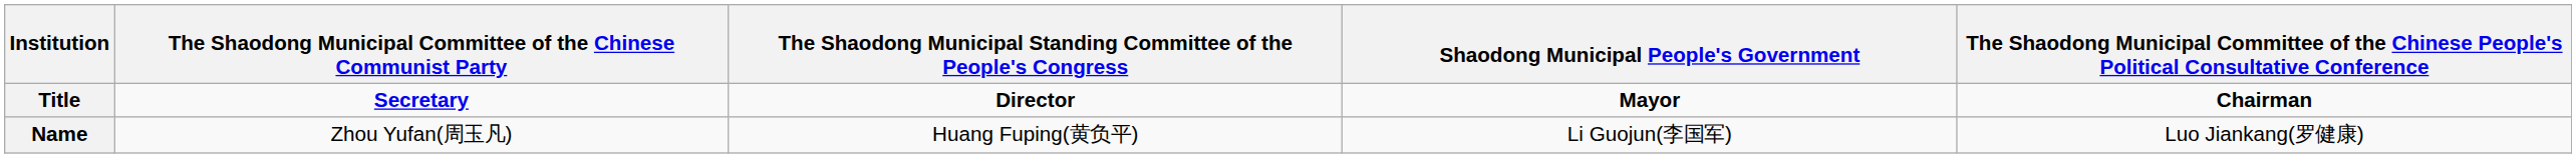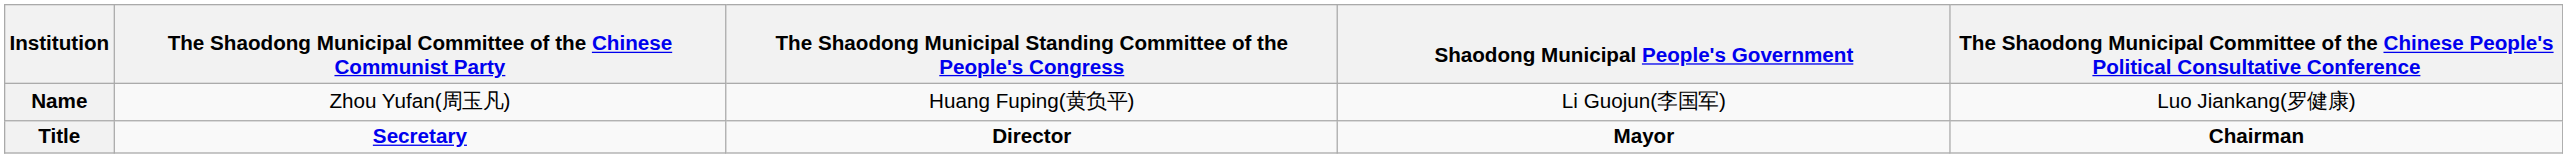 <table class="wikitable" style="margin:1em auto 1em auto; text-align:center">
 <tr>
 <th>Institution</th>
 <th style="width:25%"><br><strong>The Shaodong Municipal Committee of the <a href='#'>Chinese Communist Party</a></strong></th>
 <th style="width:25%"><br><strong>The Shaodong Municipal Standing Committee of the <a href='#'>People's Congress</a> </strong></th>
 <th style="width:25%"><br>Shaodong Municipal <a href='#'>People's Government</a></th>
 <th style="width:25%"><br>The Shaodong Municipal Committee of the <a href='#'>Chinese People's Political Consultative Conference</a></th>
 </tr>
 <tr>
+<th>Name</th>
+<td>Zhou Yufan(周玉凡)</td>
+<td>Huang Fuping(黄负平)</td>
+<td>Li Guojun(李国军)</td>
+<td>Luo Jiankang(罗健康)</td>
+</tr>
+<tr>
 <th>Title</th>
 <td style="text-align:center;"><strong><a href='#'>Secretary</a></strong></td>
 <td style="text-align:center;"><strong>Director</strong></td>
 <td style="text-align:center;"><strong>Mayor</strong></td>
 <td style="text-align:center;"><strong>Chairman</strong></td>
 </tr>
-<tr>
-<th>Name</th>
-<td>Zhou Yufan(周玉凡)</td>
-<td>Huang Fuping(黄负平)</td>
-<td>Li Guojun(李国军)</td>
-<td>Luo Jiankang(罗健康)</td>
-</tr>
 </table>
